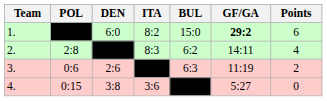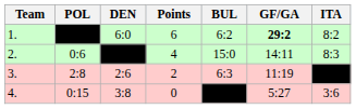 <table class="wikitable" bgcolor="#EFEFFF" width="50%">
 <tr bgcolor="#BCD2EE">
 <th>Team</th>
 <th>POL</th>
 <th>DEN</th>
-<th>ITA</th>
+<th>Points</th>
 <th>BUL</th>
 <th>GF/GA</th>
-<th>Points</th>
+<th>ITA</th>
 </tr>
 <tr bgcolor="#ccffcc" align="center">
 <td align="left">1. </td>
 <td style="background:#000000;"></td>
 <td>6:0</td>
+<td>6</td>
+<td>6:2</td>
+<td><strong>29:2</strong></td>
 <td>8:2</td>
-<td>15:0</td>
-<td><strong>29:2</strong></td>
-<td>6</td>
 </tr>
 <tr bgcolor="#ccffcc" align="center">
 <td align="left">2. </td>
-<td>2:8</td>
+<td>0:6</td>
 <td style="background:#000000;"></td>
+<td>4</td>
+<td>15:0</td>
+<td>14:11</td>
 <td>8:3</td>
-<td>6:2</td>
-<td>14:11</td>
-<td>4</td>
 </tr>
 <tr bgcolor="#ffcccc" align="center">
 <td align="left">3. </td>
-<td>0:6</td>
+<td>2:8</td>
 <td>2:6</td>
-<td style="background:#000000;"></td>
+<td>2</td>
 <td>6:3</td>
 <td>11:19</td>
-<td>2</td>
+<td style="background:#000000;"></td>
 </tr>
 <tr bgcolor="#ffcccc" align="center">
 <td align="left">4. </td>
 <td>0:15</td>
 <td>3:8</td>
-<td>3:6</td>
+<td>0</td>
 <td style="background:#000000;"></td>
 <td>5:27</td>
-<td>0</td>
+<td>3:6</td>
 </tr>
 </table>
